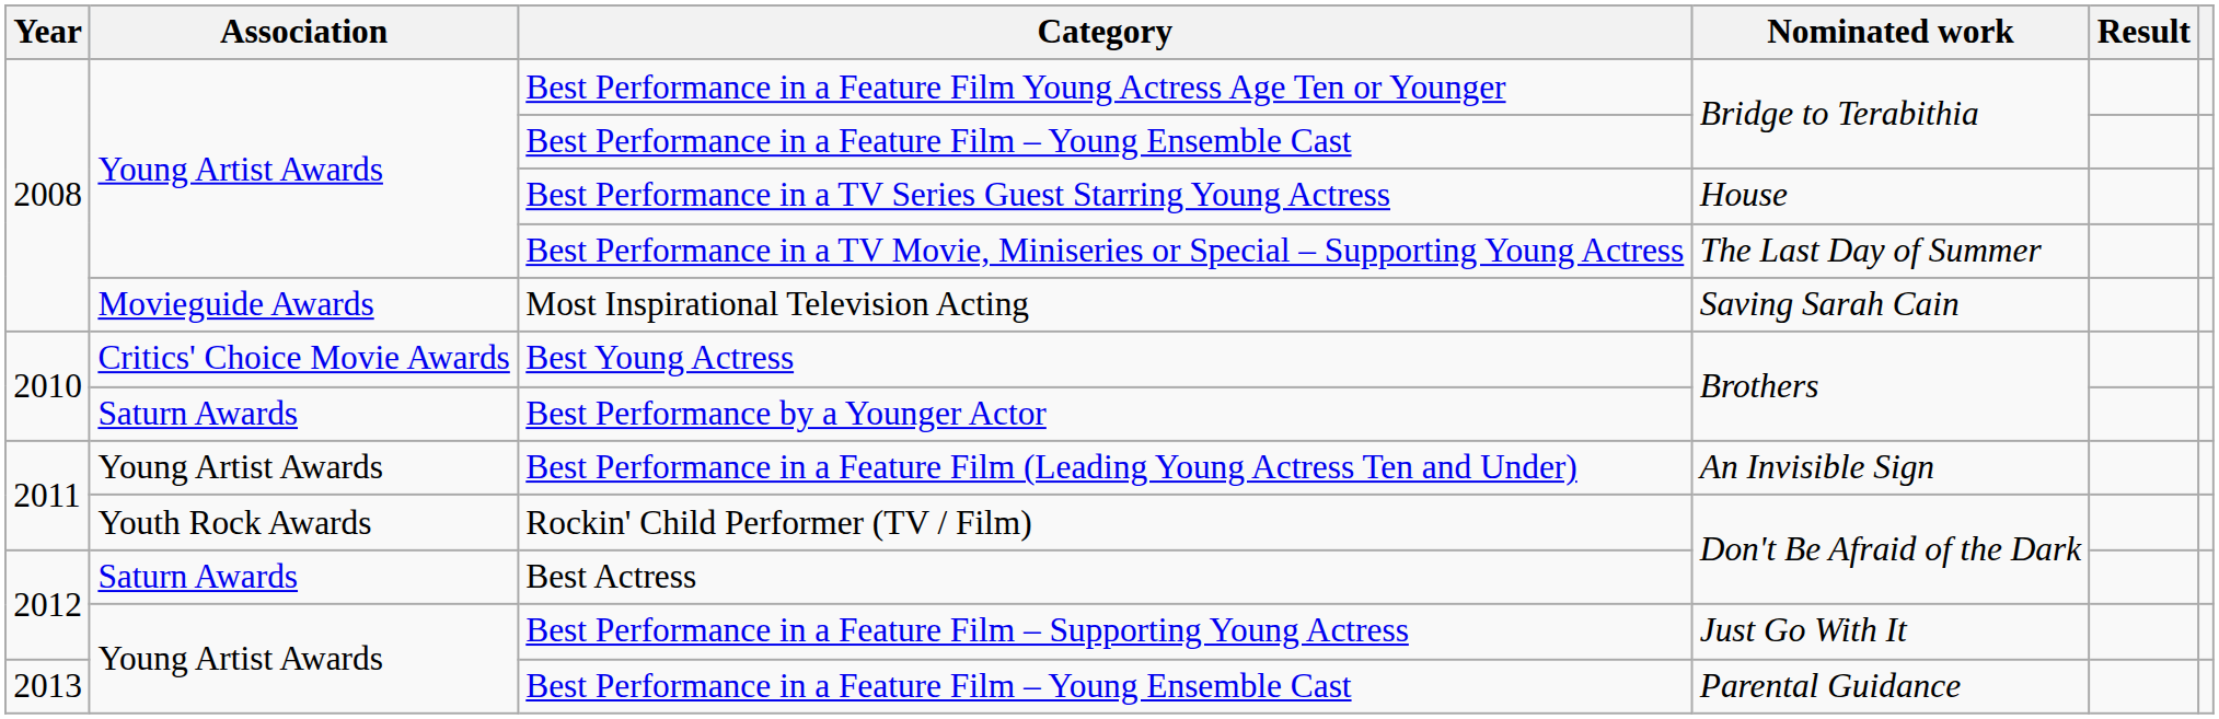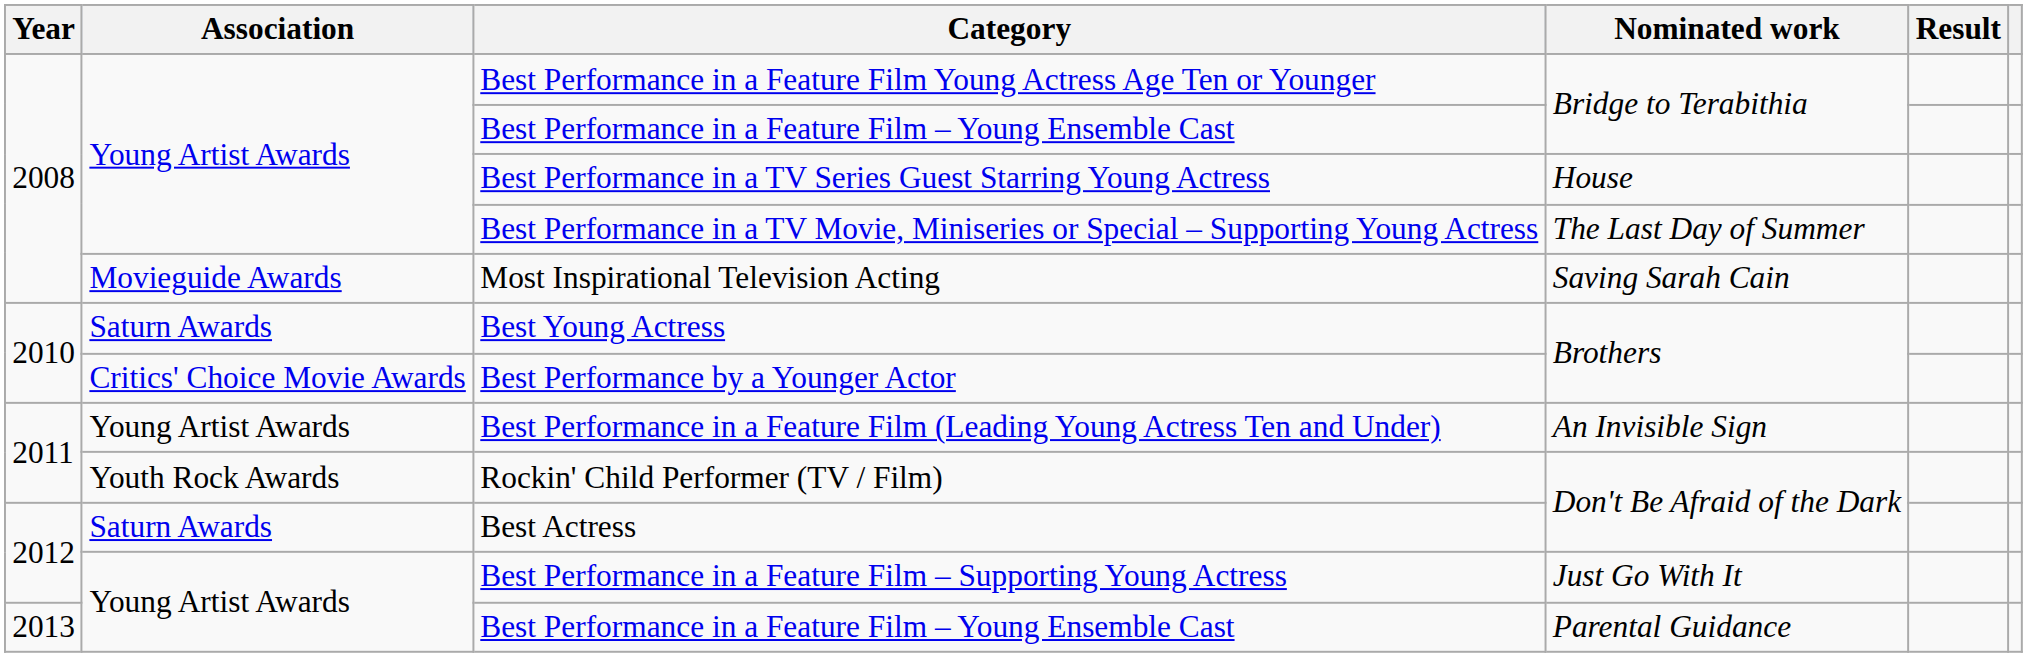 <table class="wikitable">
 <tr style="background:#b0c4de; text-align:center;">
 <th>Year</th>
 <th>Association</th>
 <th>Category</th>
 <th>Nominated work</th>
 <th>Result</th>
 <th></th>
 </tr>
 <tr>
 <td rowspan=5>2008</td>
 <td rowspan=4><a href='#'>Young Artist Awards</a></td>
 <td><a href='#'>Best Performance in a Feature Film Young Actress Age Ten or Younger</a></td>
 <td rowspan=2><em>Bridge to Terabithia</em></td>
 <td></td>
 <td></td>
 </tr>
 <tr>
 <td><a href='#'>Best Performance in a Feature Film – Young Ensemble Cast</a></td>
 <td></td>
 <td></td>
 </tr>
 <tr>
 <td><a href='#'>Best Performance in a TV Series Guest Starring Young Actress</a></td>
 <td><em>House</em></td>
 <td></td>
 <td></td>
 </tr>
 <tr>
 <td><a href='#'>Best Performance in a TV Movie, Miniseries or Special – Supporting Young Actress</a></td>
 <td><em>The Last Day of Summer</em></td>
 <td></td>
 <td></td>
 </tr>
 <tr>
 <td><a href='#'>Movieguide Awards</a></td>
 <td>Most Inspirational Television Acting</td>
 <td><em>Saving Sarah Cain</em></td>
 <td></td>
 <td></td>
 </tr>
 <tr>
 <td rowspan=2>2010</td>
-<td><a href='#'>Critics' Choice Movie Awards</a></td>
+<td><a href='#'>Saturn Awards</a></td>
 <td><a href='#'>Best Young Actress</a></td>
 <td rowspan=2><em>Brothers</em></td>
 <td></td>
 <td></td>
 </tr>
 <tr>
-<td><a href='#'>Saturn Awards</a></td>
+<td><a href='#'>Critics' Choice Movie Awards</a></td>
 <td><a href='#'>Best Performance by a Younger Actor</a></td>
 <td></td>
 <td></td>
 </tr>
 <tr>
 <td rowspan=2>2011</td>
 <td>Young Artist Awards</td>
 <td><a href='#'>Best Performance in a Feature Film (Leading Young Actress Ten and Under)</a></td>
 <td><em>An Invisible Sign</em></td>
 <td></td>
 <td></td>
 </tr>
 <tr>
 <td>Youth Rock Awards</td>
 <td>Rockin' Child Performer (TV / Film)</td>
 <td rowspan=2><em>Don't Be Afraid of the Dark</em></td>
 <td></td>
 <td></td>
 </tr>
 <tr>
 <td rowspan=2>2012</td>
 <td><a href='#'>Saturn Awards</a></td>
 <td>Best Actress</td>
 <td></td>
 <td></td>
 </tr>
 <tr>
 <td rowspan=2>Young Artist Awards</td>
 <td><a href='#'>Best Performance in a Feature Film – Supporting Young Actress</a></td>
 <td><em>Just Go With It</em></td>
 <td></td>
 <td></td>
 </tr>
 <tr>
 <td>2013</td>
 <td><a href='#'>Best Performance in a Feature Film – Young Ensemble Cast</a></td>
 <td><em>Parental Guidance</em></td>
 <td></td>
 <td></td>
 </tr>
 </table>
